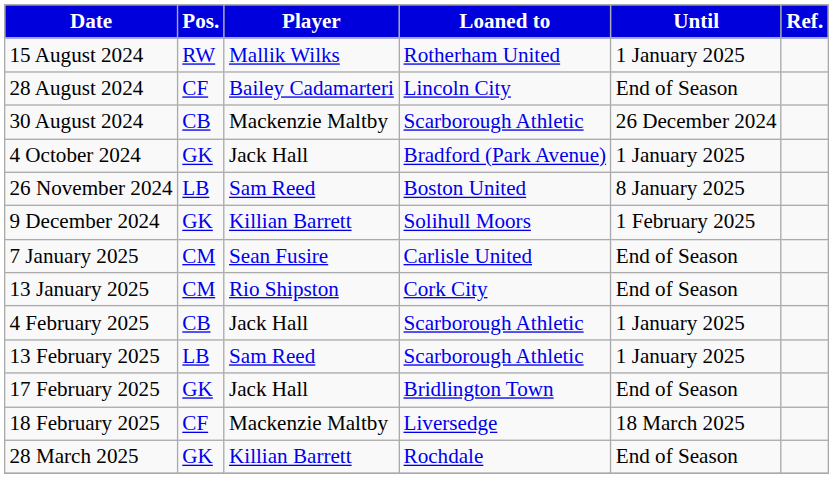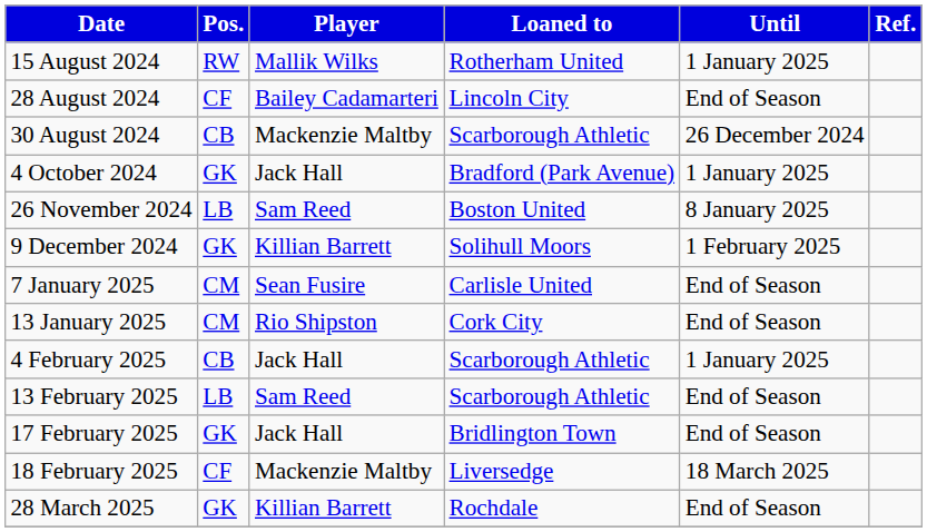 <table class="wikitable plainrowheaders sortable">
 <tr>
 <th style="background:#0000DD;color:#FFFFFF;">Date</th>
 <th style="background:#0000DD;color:#FFFFFF;">Pos.</th>
 <th style="background:#0000DD;color:#FFFFFF;">Player</th>
 <th style="background:#0000DD;color:#FFFFFF;">Loaned to</th>
 <th style="background:#0000DD;color:#FFFFFF;">Until</th>
 <th style="background:#0000DD;color:#FFFFFF;">Ref.</th>
 </tr>
 <tr>
 <td>15 August 2024</td>
 <td><a href='#'>RW</a></td>
 <td> <a href='#'>Mallik Wilks</a></td>
 <td> <a href='#'>Rotherham United</a></td>
 <td>1 January 2025</td>
 <td></td>
 </tr>
 <tr>
 <td>28 August 2024</td>
 <td><a href='#'>CF</a></td>
 <td> <a href='#'>Bailey Cadamarteri</a></td>
 <td> <a href='#'>Lincoln City</a></td>
 <td>End of Season</td>
 <td></td>
 </tr>
 <tr>
 <td>30 August 2024</td>
 <td><a href='#'>CB</a></td>
 <td> Mackenzie Maltby</td>
 <td> <a href='#'>Scarborough Athletic</a></td>
 <td>26 December 2024</td>
 <td></td>
 </tr>
 <tr>
 <td>4 October 2024</td>
 <td><a href='#'>GK</a></td>
 <td> Jack Hall</td>
 <td> <a href='#'>Bradford (Park Avenue)</a></td>
 <td>1 January 2025</td>
 <td></td>
 </tr>
 <tr>
 <td>26 November 2024</td>
 <td><a href='#'>LB</a></td>
 <td> <a href='#'>Sam Reed</a></td>
 <td> <a href='#'>Boston United</a></td>
 <td>8 January 2025</td>
 <td></td>
 </tr>
 <tr>
 <td>9 December 2024</td>
 <td><a href='#'>GK</a></td>
 <td> <a href='#'>Killian Barrett</a></td>
 <td> <a href='#'>Solihull Moors</a></td>
 <td>1 February 2025</td>
 <td></td>
 </tr>
 <tr>
 <td>7 January 2025</td>
 <td><a href='#'>CM</a></td>
 <td> <a href='#'>Sean Fusire</a></td>
 <td> <a href='#'>Carlisle United</a></td>
 <td>End of Season</td>
 <td></td>
 </tr>
 <tr>
 <td>13 January 2025</td>
 <td><a href='#'>CM</a></td>
 <td> <a href='#'>Rio Shipston</a></td>
 <td> <a href='#'>Cork City</a></td>
 <td>End of Season</td>
 <td></td>
 </tr>
 <tr>
 <td>4 February 2025</td>
 <td><a href='#'>CB</a></td>
 <td> Jack Hall</td>
 <td> <a href='#'>Scarborough Athletic</a></td>
 <td>1 January 2025</td>
 <td></td>
 </tr>
 <tr>
 <td>13 February 2025</td>
 <td><a href='#'>LB</a></td>
 <td> <a href='#'>Sam Reed</a></td>
 <td> <a href='#'>Scarborough Athletic</a></td>
-<td>1 January 2025</td>
+<td>End of Season</td>
 <td></td>
 </tr>
 <tr>
 <td>17 February 2025</td>
 <td><a href='#'>GK</a></td>
 <td> Jack Hall</td>
 <td> <a href='#'>Bridlington Town</a></td>
 <td>End of Season</td>
 <td></td>
 </tr>
 <tr>
 <td>18 February 2025</td>
 <td><a href='#'>CF</a></td>
 <td> Mackenzie Maltby</td>
 <td> <a href='#'>Liversedge</a></td>
 <td>18 March 2025</td>
 <td></td>
 </tr>
 <tr>
 <td>28 March 2025</td>
 <td><a href='#'>GK</a></td>
 <td> <a href='#'>Killian Barrett</a></td>
 <td> <a href='#'>Rochdale</a></td>
 <td>End of Season</td>
 <td></td>
 </tr>
 <tr>
 </tr>
 </table>
